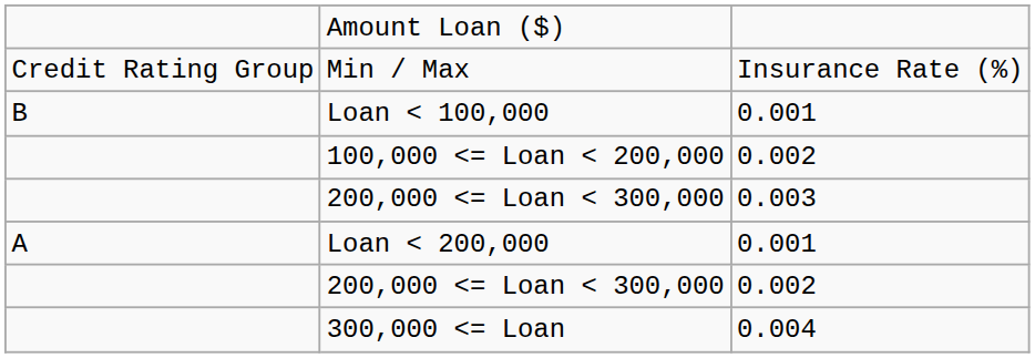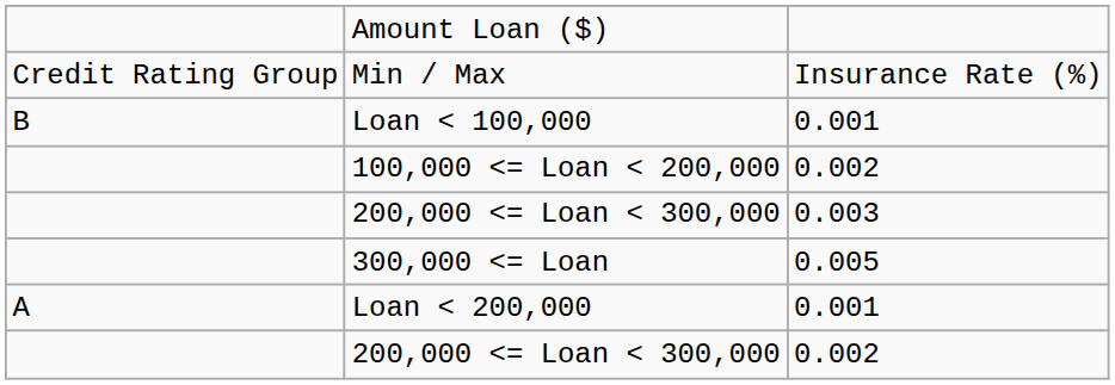 <table class="wikitable">
 <tr>
 <td></td>
 <td>Amount Loan ($)</td>
 <td></td>
 </tr>
 <tr>
 <td>Credit Rating Group</td>
 <td>Min / Max</td>
 <td>Insurance Rate (%)</td>
 </tr>
 <tr>
 <td>B</td>
 <td>Loan < 100,000</td>
 <td>0.001</td>
 </tr>
 <tr>
 <td></td>
 <td>100,000 <= Loan < 200,000</td>
 <td>0.002</td>
 </tr>
 <tr>
 <td></td>
 <td>200,000 <= Loan < 300,000</td>
 <td>0.003</td>
 </tr>
 <tr>
+<td></td>
+<td>300,000 <= Loan</td>
+<td>0.005</td>
+</tr>
+<tr>
 <td>A</td>
 <td>Loan < 200,000</td>
 <td>0.001</td>
 </tr>
 <tr>
 <td></td>
 <td>200,000 <= Loan < 300,000</td>
 <td>0.002</td>
 </tr>
-<tr>
-<td></td>
-<td>300,000 <= Loan</td>
-<td>0.004</td>
-</tr>
 </table>
